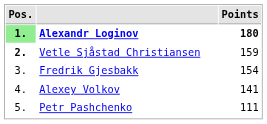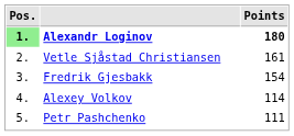 <table cellspacing="1" cellpadding="3" style="border:1px solid #AAAAAA;font-size:90%">
 <tr bgcolor="#E4E4E4">
 <th style="border-bottom:1px solid #AAAAAA" width=10>Pos.</th>
 <th style="border-bottom:1px solid #AAAAAA" width=200></th>
 <th style="border-bottom:1px solid #AAAAAA" width=20>Points</th>
 </tr>
 <tr>
 <td align="center" style="background: lightgreen;"><strong>1.</strong></td>
 <td> <strong><a href='#'>Alexandr Loginov</a></strong></td>
 <td align="right"><strong>180</strong></td>
 </tr>
 <tr>
-<td align="center"><strong>2.</strong></td>
+<td align="center">2.</td>
 <td> <a href='#'>Vetle Sjåstad Christiansen</a></td>
-<td align="right">159</td>
+<td align="right">161</td>
 </tr>
 <tr>
 <td align="center">3.</td>
 <td> <a href='#'>Fredrik Gjesbakk</a></td>
 <td align="right">154</td>
 </tr>
 <tr>
 <td align="center">4.</td>
 <td> <a href='#'>Alexey Volkov</a></td>
-<td align="right">141</td>
+<td align="right">114</td>
 </tr>
 <tr>
 <td align="center">5.</td>
 <td> <a href='#'>Petr Pashchenko</a></td>
 <td align="right">111</td>
 </tr>
 <tr>
 </tr>
 </table>
